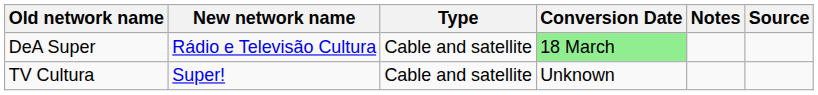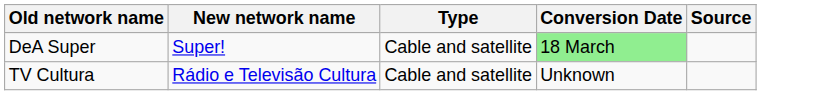 <table class="wikitable">
 <tr>
 <th>Old network name</th>
 <th>New network name</th>
 <th>Type</th>
 <th>Conversion Date</th>
-<th>Notes</th>
 <th>Source</th>
 </tr>
 <tr>
 <td>DeA Super</td>
-<td><a href='#'>Rádio e Televisão Cultura</a></td>
+<td><a href='#'>Super!</a></td>
 <td>Cable and satellite</td>
 <td style="background: lightgreen;">18 March</td>
-<td></td>
 <td></td>
 </tr>
 <tr>
 <td>TV Cultura</td>
-<td><a href='#'>Super!</a></td>
+<td><a href='#'>Rádio e Televisão Cultura</a></td>
 <td>Cable and satellite</td>
 <td>Unknown</td>
 <td></td>
-<td></td>
 </tr>
 </table>
